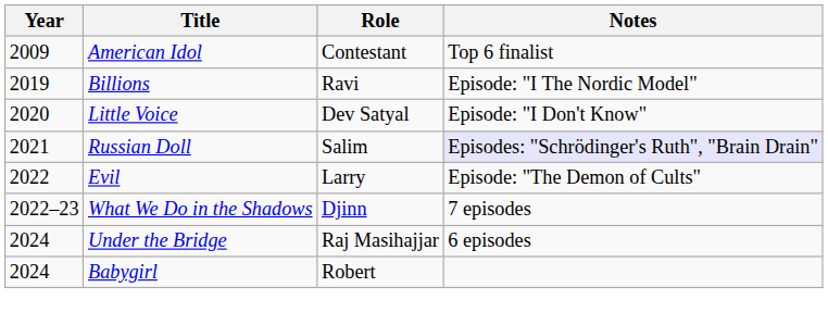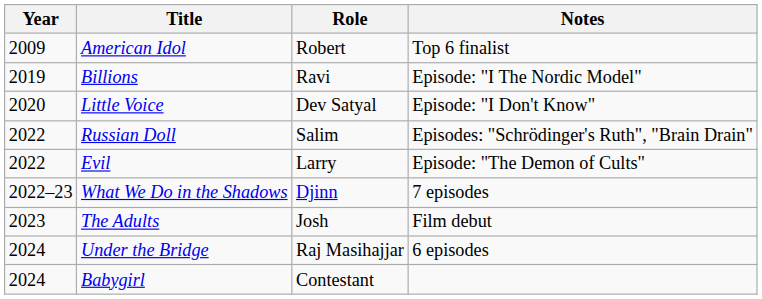 <table class="wikitable sortable">
 <tr>
 <th>Year</th>
 <th>Title</th>
 <th>Role</th>
 <th class="unsortable">Notes</th>
 </tr>
 <tr>
 <td>2009</td>
 <td><em><a href='#'>American Idol</a></em></td>
-<td>Contestant</td>
+<td>Robert</td>
 <td>Top 6 finalist</td>
 </tr>
 <tr>
 <td>2019</td>
 <td><em><a href='#'>Billions</a></em></td>
 <td>Ravi</td>
 <td>Episode: "I The Nordic Model"</td>
 </tr>
 <tr>
 <td>2020</td>
 <td><em><a href='#'>Little Voice</a></em></td>
 <td>Dev Satyal</td>
 <td>Episode: "I Don't Know"</td>
 </tr>
 <tr>
-<td>2021</td>
+<td>2022</td>
 <td><em><a href='#'>Russian Doll</a></em></td>
 <td>Salim</td>
-<td style="background: lavender;">Episodes: "Schrödinger's Ruth", "Brain Drain"</td>
+<td>Episodes: "Schrödinger's Ruth", "Brain Drain"</td>
 </tr>
 <tr>
 <td>2022</td>
 <td><em><a href='#'>Evil</a></em></td>
 <td>Larry</td>
 <td>Episode: "The Demon of Cults"</td>
 </tr>
 <tr>
 <td>2022–23</td>
 <td><em><a href='#'>What We Do in the Shadows</a></em></td>
 <td><a href='#'>Djinn</a></td>
 <td>7 episodes</td>
 </tr>
 <tr>
+<td>2023</td>
+<td><em><a href='#'>The Adults</a></em></td>
+<td>Josh</td>
+<td>Film debut</td>
+</tr>
+<tr>
 <td>2024</td>
 <td><em><a href='#'>Under the Bridge</a></em></td>
 <td>Raj Masihajjar</td>
 <td>6 episodes</td>
 </tr>
 <tr>
 <td>2024</td>
 <td><em><a href='#'>Babygirl</a></em></td>
-<td>Robert</td>
+<td>Contestant</td>
 <td></td>
 </tr>
 </table>
